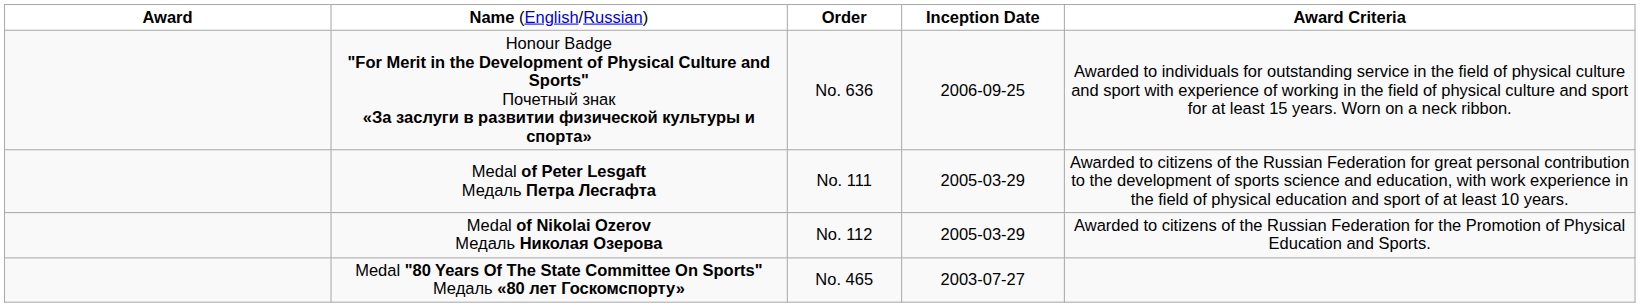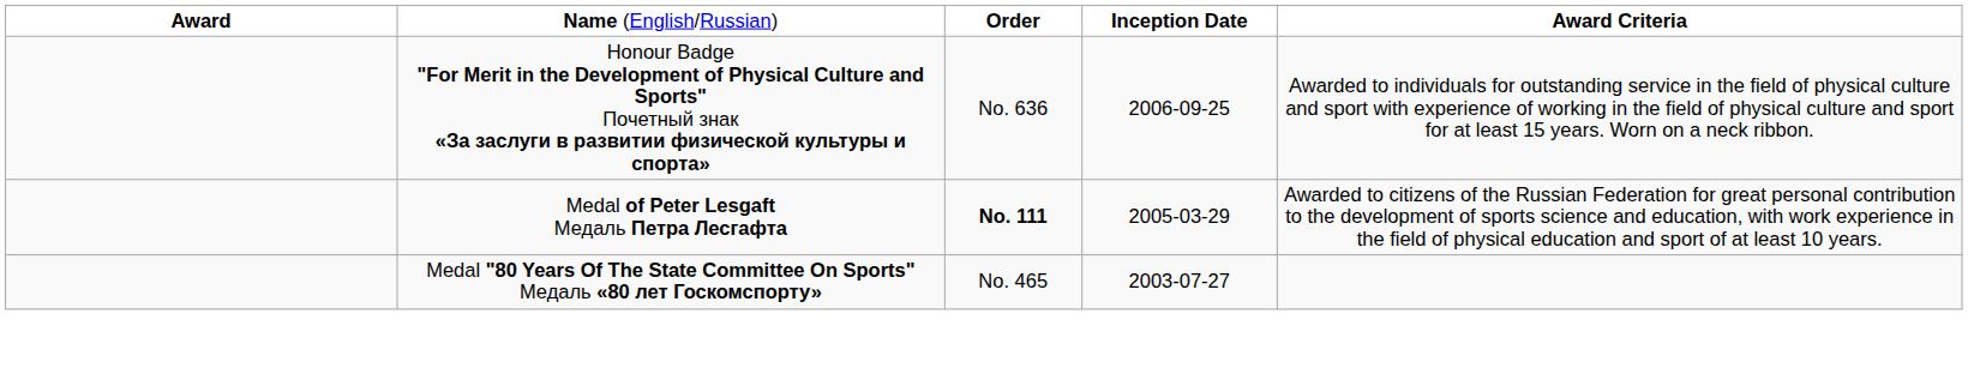 <table class="wikitable sortable" width="100%">
 <tr>
 <td width="20%" bgcolor="#FFFFFF" style="text-align:center;"><strong>Award</strong></td>
 <td width="28%" bgcolor="#FFFFFF" style="text-align:center;"><strong>Name</strong> (<a href='#'>English</a>/<a href='#'>Russian</a>)</td>
 <td width="07%" bgcolor="#FFFFFF" style="text-align:center;"><strong>Order</strong></td>
 <td width="10%" bgcolor="#FFFFFF" style="text-align:center;"><strong>Inception Date</strong></td>
 <td width="35%" bgcolor="#FFFFFF" style="text-align:center;"><strong>Award Criteria</strong></td>
 </tr>
 <tr>
 <td></td>
 <td style="text-align:center;">Honour Badge<br><strong>"For Merit in the Development of Physical Culture and Sports"</strong><br>Почетный знак<br><strong>«За заслуги в развитии физической культуры и спорта»</strong></td>
 <td style="text-align:center;">No. 636</td>
 <td style="text-align:center;">2006-09-25</td>
 <td style="text-align:center;">Awarded to individuals for outstanding service in the field of physical culture and sport with experience of working in the field of physical culture and sport for at least 15 years. Worn on a neck ribbon.</td>
 </tr>
 <tr>
 <td></td>
 <td style="text-align:center;">Medal <strong>of Peter Lesgaft</strong><br>Медаль <strong>Петра Лесгафта</strong></td>
-<td style="text-align:center;">No. 111</td>
+<td style="text-align:center;"><strong>No. 111</strong></td>
 <td style="text-align:center;">2005-03-29</td>
 <td style="text-align:center;">Awarded to citizens of the Russian Federation for great personal contribution to the development of sports science and education, with work experience in the field of physical education and sport of at least 10 years.</td>
-</tr>
-<tr>
-<td></td>
-<td style="text-align:center;">Medal <strong>of Nikolai Ozerov</strong><br>Медаль <strong>Николая Озерова</strong></td>
-<td style="text-align:center;">No. 112</td>
-<td style="text-align:center;">2005-03-29</td>
-<td style="text-align:center;">Awarded to citizens of the Russian Federation for the Promotion of Physical Education and Sports.</td>
 </tr>
 <tr>
 <td></td>
 <td style="text-align:center;">Medal <strong>"80 Years Of The State Committee On Sports"</strong><br>Медаль <strong>«80 лет Госкомспорту»</strong></td>
 <td style="text-align:center;">No. 465</td>
 <td style="text-align:center;">2003-07-27</td>
 <td></td>
 </tr>
 </table>
